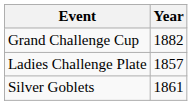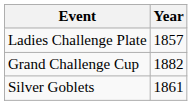 <table class="wikitable">
 <tr>
 <th>Event</th>
 <th>Year</th>
 </tr>
 <tr>
+<td>Ladies Challenge Plate</td>
+<td>1857</td>
+</tr>
+<tr>
 <td>Grand Challenge Cup</td>
 <td>1882</td>
-</tr>
-<tr>
-<td>Ladies Challenge Plate</td>
-<td>1857</td>
 </tr>
 <tr>
 <td>Silver Goblets</td>
 <td>1861</td>
 </tr>
 </table>
